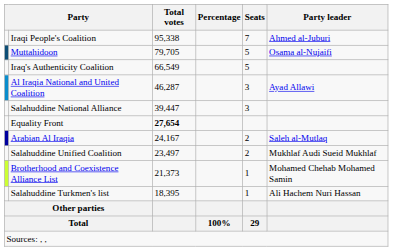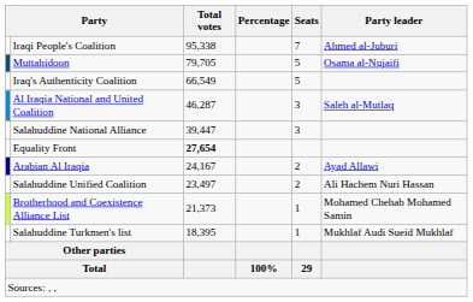 <table class="wikitable sortable" style="border:1px solid #8888aa; background-color:#f8f8f8; padding:0px; font-size:90%;">
 <tr style="background-color:#E9E9E9">
 <th colspan=2>Party</th>
 <th>Total votes</th>
 <th>Percentage</th>
 <th>Seats</th>
 <th>Party leader</th>
 </tr>
 <tr>
 <td></td>
 <td>Iraqi People's Coalition</td>
 <td>95,338</td>
 <td></td>
 <td>7</td>
 <td><a href='#'>Ahmed al-Juburi</a></td>
 </tr>
 <tr>
 <td bgcolor="#0D4E76"></td>
 <td><a href='#'>Muttahidoon</a></td>
 <td>79,705</td>
 <td></td>
 <td>5</td>
 <td><a href='#'>Osama al-Nujaifi</a></td>
 </tr>
 <tr>
 <td></td>
 <td>Iraq's Authenticity Coalition</td>
 <td>66,549</td>
 <td></td>
 <td>5</td>
 <td></td>
 </tr>
 <tr>
 <td bgcolor="#098DCD"></td>
 <td><a href='#'>Al Iraqia National and United Coalition</a></td>
 <td>46,287</td>
 <td></td>
 <td>3</td>
-<td><a href='#'>Ayad Allawi</a></td>
+<td><a href='#'>Saleh al-Mutlaq</a></td>
 </tr>
 <tr>
 <td></td>
 <td>Salahuddine National Alliance</td>
 <td>39,447</td>
 <td></td>
 <td>3</td>
 <td></td>
 </tr>
 <tr>
 <td></td>
 <td>Equality Front</td>
 <td><strong>27,654</strong></td>
 <td></td>
 <td></td>
 <td></td>
 </tr>
 <tr>
 <td bgcolor="#00009F"></td>
 <td><a href='#'>Arabian Al Iraqia</a></td>
 <td>24,167</td>
 <td></td>
 <td>2</td>
-<td><a href='#'>Saleh al-Mutlaq</a></td>
+<td><a href='#'>Ayad Allawi</a></td>
 </tr>
 <tr>
 <td></td>
 <td>Salahuddine Unified Coalition</td>
 <td>23,497</td>
 <td></td>
 <td>2</td>
-<td>Mukhlaf Audi Sueid Mukhlaf</td>
+<td>Ali Hachem Nuri Hassan</td>
 </tr>
 <tr>
 <td bgcolor="#CCFF33"></td>
 <td><a href='#'>Brotherhood and Coexistence Alliance List</a></td>
 <td>21,373</td>
 <td></td>
 <td>1</td>
 <td>Mohamed Chehab Mohamed Samin</td>
 </tr>
 <tr>
 <td></td>
 <td>Salahuddine Turkmen's list</td>
 <td>18,395</td>
 <td></td>
 <td>1</td>
-<td>Ali Hachem Nuri Hassan</td>
+<td>Mukhlaf Audi Sueid Mukhlaf</td>
 </tr>
 <tr>
 <th colspan=2>Other parties</th>
 <th></th>
 <th></th>
 <th></th>
 <th></th>
 </tr>
 <tr>
 <th colspan=2><strong>Total</strong></th>
 <th><strong> </strong></th>
 <th><strong>100%</strong></th>
 <th><strong>29</strong></th>
 <th></th>
 </tr>
 <tr>
 <td colspan=7 align=left>Sources: , , </td>
 </tr>
 </table>
